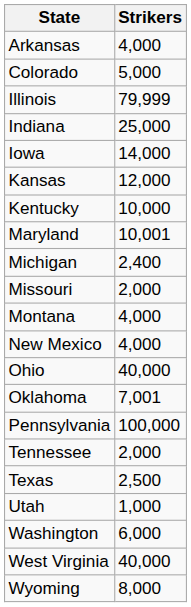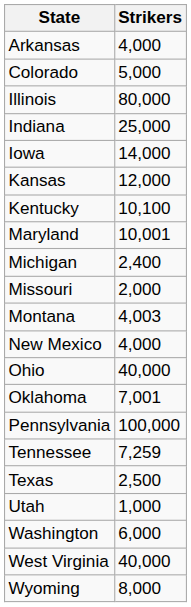 <table class="wikitable sortable">
 <tr>
 <th class="unsortable">State</th>
 <th>Strikers</th>
 </tr>
 <tr>
 <td>Arkansas</td>
 <td>4,000</td>
 </tr>
 <tr>
 <td>Colorado</td>
 <td>5,000</td>
 </tr>
 <tr>
 <td>Illinois</td>
-<td>79,999</td>
+<td>80,000</td>
 </tr>
 <tr>
 <td>Indiana</td>
 <td>25,000</td>
 </tr>
 <tr>
 <td>Iowa</td>
 <td>14,000</td>
 </tr>
 <tr>
 <td>Kansas</td>
 <td>12,000</td>
 </tr>
 <tr>
 <td>Kentucky</td>
-<td>10,000</td>
+<td>10,100</td>
 </tr>
 <tr>
 <td>Maryland</td>
 <td>10,001</td>
 </tr>
 <tr>
 <td>Michigan</td>
 <td>2,400</td>
 </tr>
 <tr>
 <td>Missouri</td>
 <td>2,000</td>
 </tr>
 <tr>
 <td>Montana</td>
-<td>4,000</td>
+<td>4,003</td>
 </tr>
 <tr>
 <td>New Mexico</td>
 <td>4,000</td>
 </tr>
 <tr>
 <td>Ohio</td>
 <td>40,000</td>
 </tr>
 <tr>
 <td>Oklahoma</td>
 <td>7,001</td>
 </tr>
 <tr>
 <td>Pennsylvania</td>
 <td>100,000</td>
 </tr>
 <tr>
 <td>Tennessee</td>
-<td>2,000</td>
+<td>7,259</td>
 </tr>
 <tr>
 <td>Texas</td>
 <td>2,500</td>
 </tr>
 <tr>
 <td>Utah</td>
 <td>1,000</td>
 </tr>
 <tr>
 <td>Washington</td>
 <td>6,000</td>
 </tr>
 <tr>
 <td>West Virginia</td>
 <td>40,000</td>
 </tr>
 <tr>
 <td>Wyoming</td>
 <td>8,000</td>
 </tr>
 </table>
